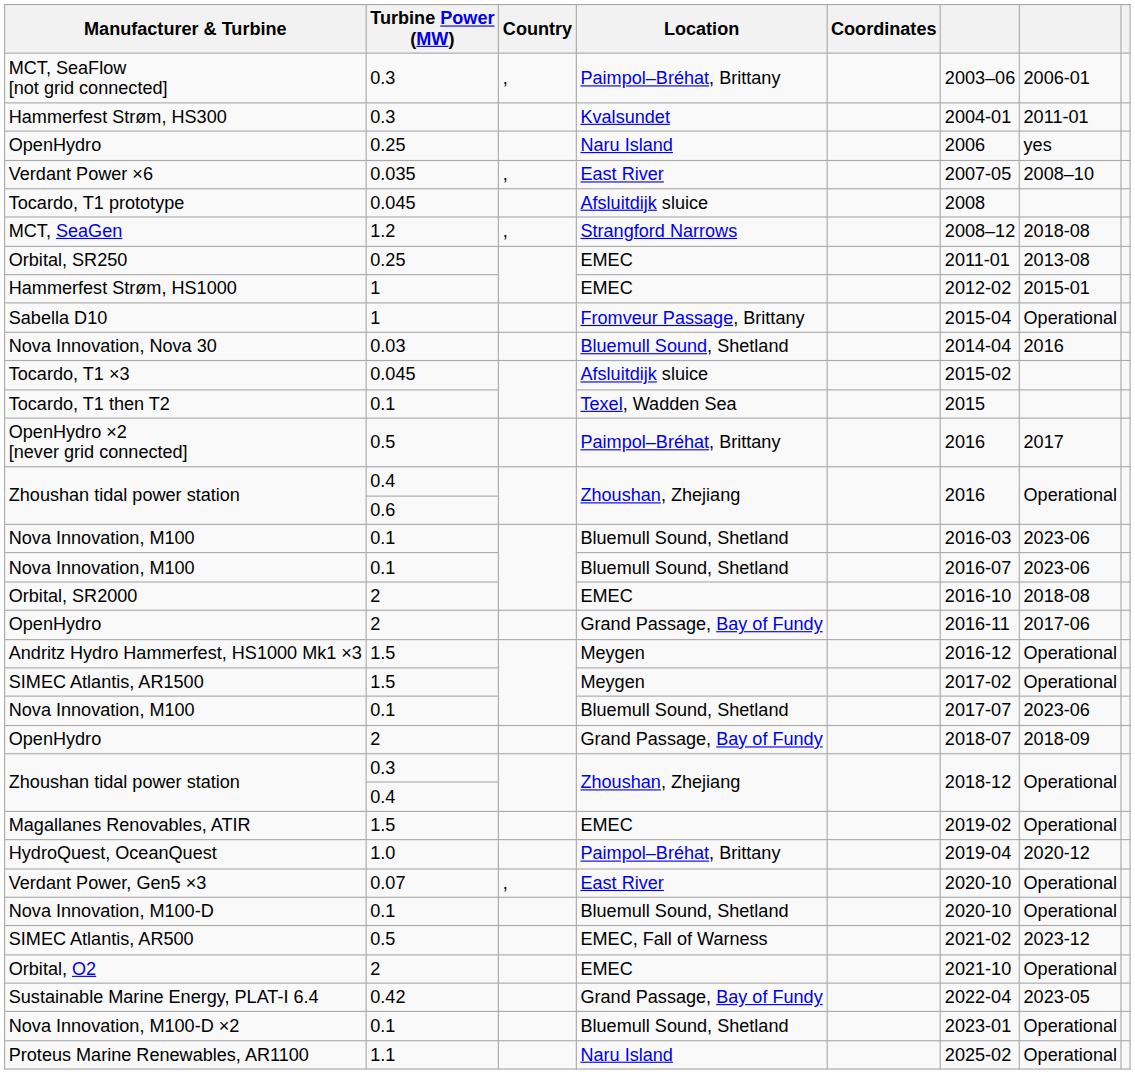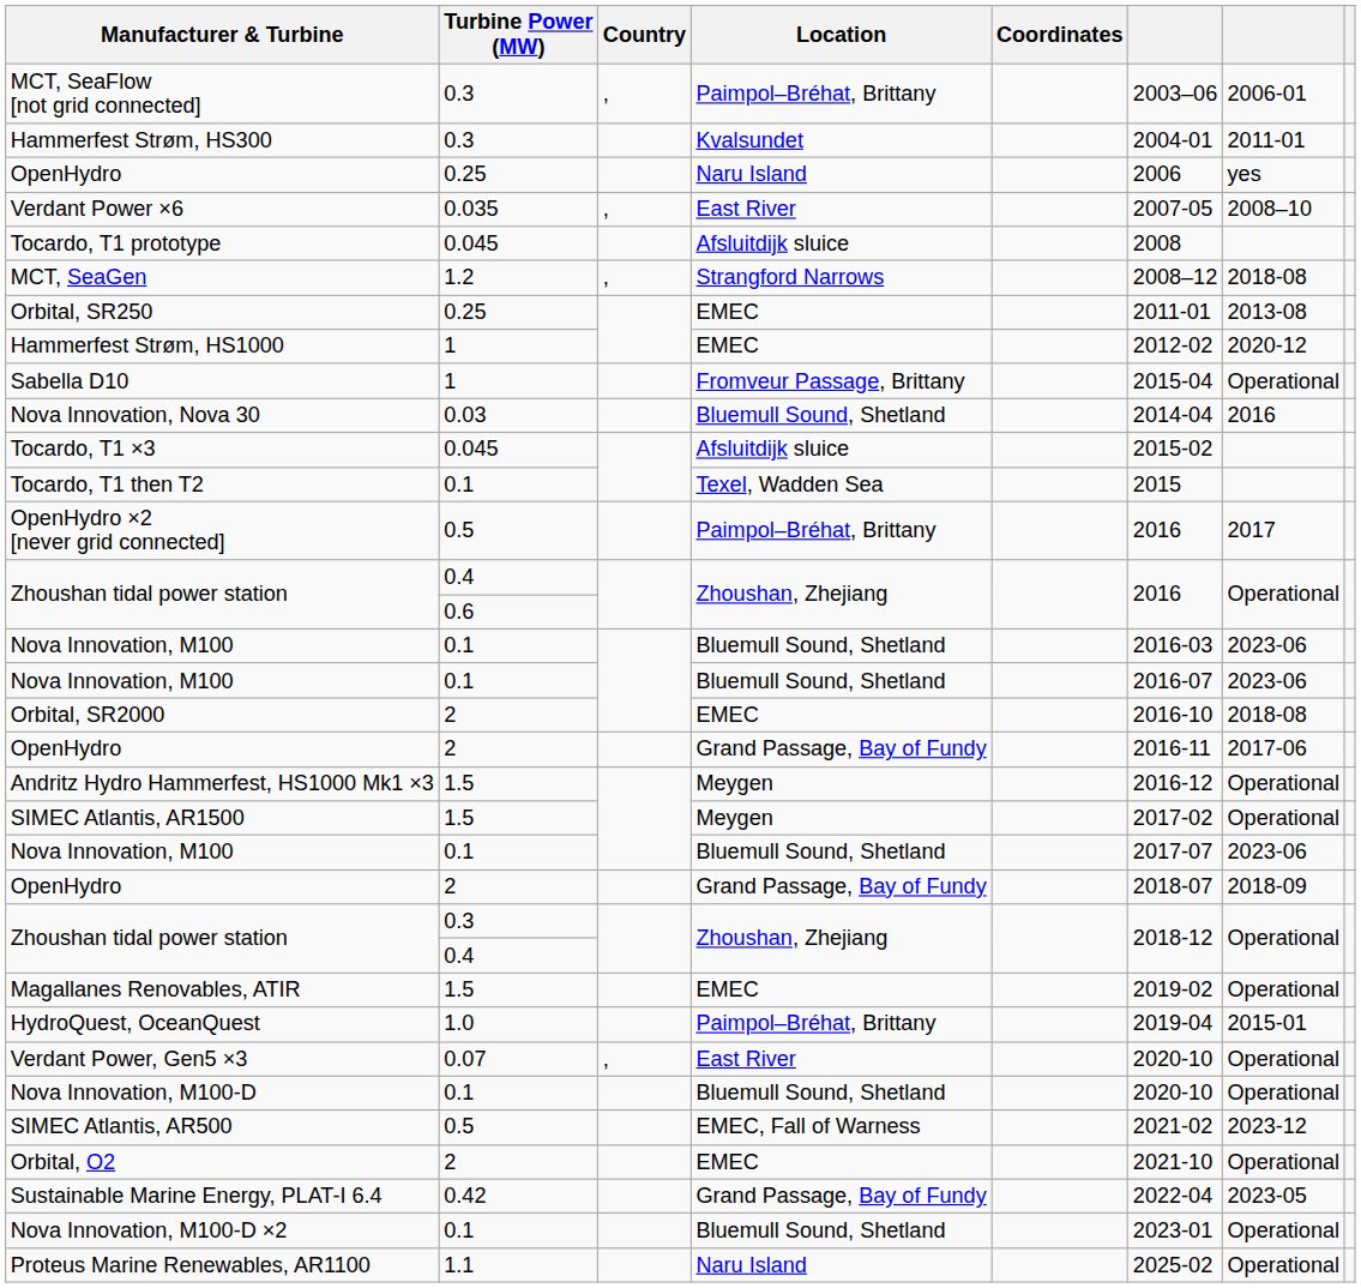 <table class="wikitable sortable">
 <tr>
 <th>Manufacturer & Turbine</th>
 <th>Turbine <a href='#'>Power</a><br>(<a href='#'>MW</a>)</th>
 <th>Country</th>
 <th>Location</th>
 <th>Coordinates</th>
 <th></th>
 <th></th>
 <th></th>
 </tr>
 <tr>
 <td>MCT, SeaFlow<br>[not grid connected]</td>
 <td>0.3</td>
 <td>, </td>
 <td><a href='#'>Paimpol–Bréhat</a>, Brittany</td>
 <td></td>
 <td>2003–06</td>
 <td>2006-01</td>
 <td></td>
 </tr>
 <tr>
 <td>Hammerfest Strøm, HS300</td>
 <td>0.3</td>
 <td></td>
 <td><a href='#'>Kvalsundet</a></td>
 <td></td>
 <td>2004-01</td>
 <td>2011-01</td>
 <td></td>
 </tr>
 <tr>
 <td>OpenHydro</td>
 <td>0.25</td>
 <td><br></td>
 <td><a href='#'>Naru Island</a></td>
 <td></td>
 <td>2006</td>
 <td>yes</td>
 <td></td>
 </tr>
 <tr>
 <td>Verdant Power ×6</td>
 <td>0.035</td>
 <td>,<br></td>
 <td><a href='#'>East River</a></td>
 <td></td>
 <td>2007-05</td>
 <td>2008–10</td>
 <td></td>
 </tr>
 <tr>
 <td>Tocardo, T1 prototype</td>
 <td>0.045</td>
 <td></td>
 <td><a href='#'>Afsluitdijk</a> sluice</td>
 <td></td>
 <td>2008</td>
 <td></td>
 <td></td>
 </tr>
 <tr>
 <td>MCT, <a href='#'>SeaGen</a></td>
 <td>1.2</td>
 <td>, </td>
 <td><a href='#'>Strangford Narrows</a></td>
 <td></td>
 <td>2008–12</td>
 <td>2018-08</td>
 <td></td>
 </tr>
 <tr>
 <td>Orbital, SR250</td>
 <td>0.25</td>
 <td rowspan="2"><br></td>
 <td>EMEC</td>
 <td></td>
 <td>2011-01</td>
 <td>2013-08</td>
 <td></td>
 </tr>
 <tr>
 <td>Hammerfest Strøm, HS1000</td>
 <td>1</td>
 <td>EMEC</td>
 <td></td>
 <td>2012-02</td>
-<td>2015-01</td>
+<td>2020-12</td>
 <td></td>
 </tr>
 <tr>
 <td>Sabella D10</td>
 <td>1</td>
 <td></td>
 <td><a href='#'>Fromveur Passage</a>, Brittany</td>
 <td></td>
 <td>2015-04</td>
 <td>Operational</td>
 <td></td>
 </tr>
 <tr>
 <td>Nova Innovation, Nova 30</td>
 <td>0.03</td>
 <td><br></td>
 <td><a href='#'>Bluemull Sound</a>, Shetland</td>
 <td></td>
 <td>2014-04</td>
 <td>2016</td>
 <td></td>
 </tr>
 <tr>
 <td>Tocardo, T1 ×3</td>
 <td>0.045</td>
 <td rowspan="2"></td>
 <td><a href='#'>Afsluitdijk</a> sluice</td>
 <td></td>
 <td>2015-02</td>
 <td></td>
 <td></td>
 </tr>
 <tr>
 <td>Tocardo, T1 then T2</td>
 <td>0.1</td>
 <td><a href='#'>Texel</a>, Wadden Sea</td>
 <td></td>
 <td>2015</td>
 <td></td>
 <td></td>
 </tr>
 <tr>
 <td>OpenHydro ×2<br>[never grid connected]</td>
 <td>0.5</td>
 <td></td>
 <td><a href='#'>Paimpol–Bréhat</a>, Brittany</td>
 <td></td>
 <td>2016</td>
 <td>2017</td>
 <td></td>
 </tr>
 <tr>
 <td rowspan="2">Zhoushan tidal power station</td>
 <td>0.4</td>
 <td rowspan="2"></td>
 <td rowspan="2"><a href='#'>Zhoushan</a>, Zhejiang</td>
 <td rowspan="2"></td>
 <td rowspan="2">2016</td>
 <td rowspan="2">Operational</td>
 <td rowspan="2"></td>
 </tr>
 <tr>
 <td>0.6</td>
 </tr>
 <tr>
 <td>Nova Innovation, M100</td>
 <td>0.1</td>
 <td rowspan="3"><br></td>
 <td>Bluemull Sound, Shetland</td>
 <td></td>
 <td>2016-03</td>
 <td>2023-06</td>
 <td></td>
 </tr>
 <tr>
 <td>Nova Innovation, M100</td>
 <td>0.1</td>
 <td>Bluemull Sound, Shetland</td>
 <td></td>
 <td>2016-07</td>
 <td>2023-06</td>
 <td></td>
 </tr>
 <tr>
 <td>Orbital, SR2000</td>
 <td>2</td>
 <td>EMEC</td>
 <td></td>
 <td>2016-10</td>
 <td>2018-08</td>
 <td></td>
 </tr>
 <tr>
 <td>OpenHydro</td>
 <td>2</td>
 <td></td>
 <td>Grand Passage, <a href='#'>Bay of Fundy</a></td>
 <td></td>
 <td>2016-11</td>
 <td>2017-06</td>
 <td></td>
 </tr>
 <tr>
 <td>Andritz Hydro Hammerfest, HS1000 Mk1 ×3</td>
 <td>1.5</td>
 <td rowspan="3"><br></td>
 <td>Meygen</td>
 <td></td>
 <td>2016-12</td>
 <td>Operational</td>
 <td></td>
 </tr>
 <tr>
 <td>SIMEC Atlantis, AR1500</td>
 <td>1.5</td>
 <td>Meygen</td>
 <td></td>
 <td>2017-02</td>
 <td>Operational</td>
 <td></td>
 </tr>
 <tr>
 <td>Nova Innovation, M100</td>
 <td>0.1</td>
 <td>Bluemull Sound, Shetland</td>
 <td></td>
 <td>2017-07</td>
 <td>2023-06</td>
 <td></td>
 </tr>
 <tr>
 <td>OpenHydro</td>
 <td>2</td>
 <td></td>
 <td>Grand Passage, <a href='#'>Bay of Fundy</a></td>
 <td></td>
 <td>2018-07</td>
 <td>2018-09</td>
 <td></td>
 </tr>
 <tr>
 <td rowspan="2">Zhoushan tidal power station</td>
 <td>0.3</td>
 <td rowspan="2"></td>
 <td rowspan="2"><a href='#'>Zhoushan</a>, Zhejiang</td>
 <td rowspan="2"></td>
 <td rowspan="2">2018-12</td>
 <td rowspan="2">Operational</td>
 <td rowspan="2"></td>
 </tr>
 <tr>
 <td>0.4</td>
 </tr>
 <tr>
 <td>Magallanes Renovables, ATIR</td>
 <td>1.5</td>
 <td><br></td>
 <td>EMEC</td>
 <td></td>
 <td>2019-02</td>
 <td>Operational<br></td>
 <td></td>
 </tr>
 <tr>
 <td>HydroQuest, OceanQuest</td>
 <td>1.0</td>
 <td></td>
 <td><a href='#'>Paimpol–Bréhat</a>, Brittany</td>
 <td></td>
 <td>2019-04</td>
-<td>2020-12</td>
+<td>2015-01</td>
 <td></td>
 </tr>
 <tr>
 <td>Verdant Power, Gen5 ×3</td>
 <td>0.07</td>
 <td>,<br></td>
 <td><a href='#'>East River</a></td>
 <td></td>
 <td>2020-10</td>
 <td>Operational</td>
 <td></td>
 </tr>
 <tr>
 <td>Nova Innovation, M100-D</td>
 <td>0.1</td>
 <td><br></td>
 <td>Bluemull Sound, Shetland</td>
 <td></td>
 <td>2020-10</td>
 <td>Operational</td>
 <td></td>
 </tr>
 <tr>
 <td>SIMEC Atlantis, AR500</td>
 <td>0.5</td>
 <td></td>
 <td>EMEC, Fall of Warness</td>
 <td></td>
 <td>2021-02</td>
 <td>2023-12 </td>
 <td></td>
 </tr>
 <tr>
 <td>Orbital, <a href='#'>O2</a></td>
 <td>2</td>
 <td><br></td>
 <td>EMEC</td>
 <td></td>
 <td>2021-10</td>
 <td>Operational</td>
 <td></td>
 </tr>
 <tr>
 <td>Sustainable Marine Energy, PLAT-I 6.4</td>
 <td>0.42</td>
 <td></td>
 <td>Grand Passage, <a href='#'>Bay of Fundy</a></td>
 <td></td>
 <td>2022-04</td>
 <td>2023-05</td>
 <td></td>
 </tr>
 <tr>
 <td>Nova Innovation, M100-D ×2</td>
 <td>0.1</td>
 <td><br></td>
 <td>Bluemull Sound, Shetland</td>
 <td></td>
 <td>2023-01</td>
 <td>Operational</td>
 <td></td>
 </tr>
 <tr>
 <td>Proteus Marine Renewables, AR1100</td>
 <td>1.1</td>
 <td></td>
 <td><a href='#'>Naru Island</a></td>
 <td></td>
 <td>2025-02</td>
 <td>Operational</td>
 <td></td>
 </tr>
 </table>
